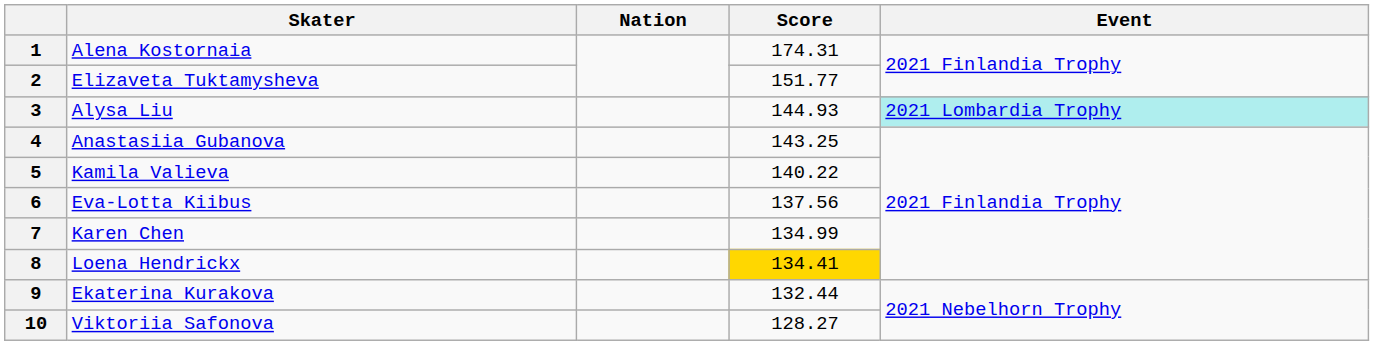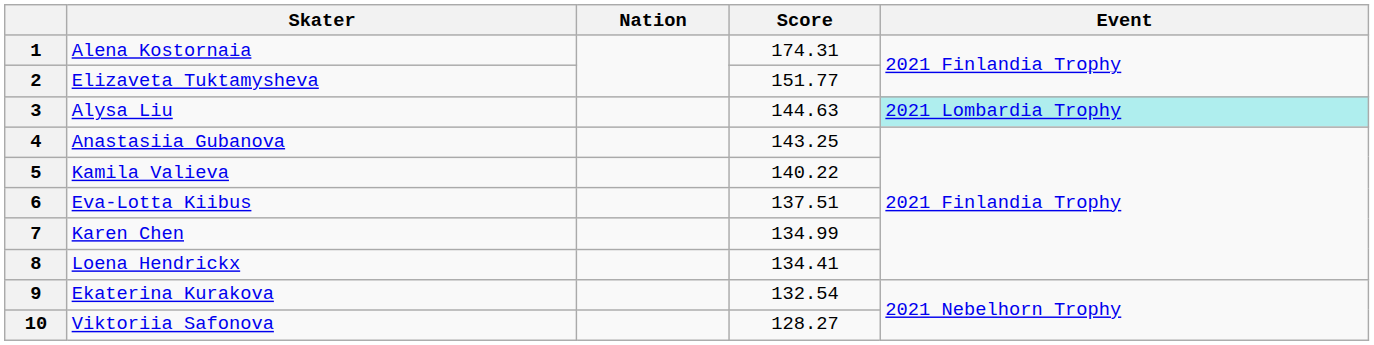 <table class="wikitable sortable" style="text-align:left; width:75%">
 <tr>
 <th scope="col"></th>
 <th scope="col">Skater</th>
 <th scope="col">Nation</th>
 <th scope="col">Score</th>
 <th scope="col">Event</th>
 </tr>
 <tr>
 <th scope="row">1</th>
 <td><a href='#'>Alena Kostornaia</a></td>
 <td rowspan="2"></td>
 <td style="text-align:center;">174.31</td>
 <td rowspan="2"><a href='#'>2021 Finlandia Trophy</a></td>
 </tr>
 <tr>
 <th scope="row">2</th>
 <td><a href='#'>Elizaveta Tuktamysheva</a></td>
 <td style="text-align:center;">151.77</td>
 </tr>
 <tr>
 <th scope="row">3</th>
 <td><a href='#'>Alysa Liu</a></td>
 <td></td>
-<td style="text-align:center;">144.93</td>
+<td style="text-align:center;">144.63</td>
 <td style="background: paleturquoise;"><a href='#'>2021 Lombardia Trophy</a></td>
 </tr>
 <tr>
 <th scope="row">4</th>
 <td><a href='#'>Anastasiia Gubanova</a></td>
 <td></td>
 <td style="text-align:center;">143.25</td>
 <td rowspan="5"><a href='#'>2021 Finlandia Trophy</a></td>
 </tr>
 <tr>
 <th scope="row">5</th>
 <td><a href='#'>Kamila Valieva</a></td>
 <td></td>
 <td style="text-align:center;">140.22</td>
 </tr>
 <tr>
 <th scope="row">6</th>
 <td><a href='#'>Eva-Lotta Kiibus</a></td>
 <td></td>
-<td style="text-align:center;">137.56</td>
+<td style="text-align:center;">137.51</td>
 </tr>
 <tr>
 <th scope="row">7</th>
 <td><a href='#'>Karen Chen</a></td>
 <td></td>
 <td style="text-align:center;">134.99</td>
 </tr>
 <tr>
 <th scope="row">8</th>
 <td><a href='#'>Loena Hendrickx</a></td>
 <td></td>
-<td style="background: gold; text-align:center;">134.41</td>
+<td style="text-align:center;">134.41</td>
 </tr>
 <tr>
 <th scope="row">9</th>
 <td><a href='#'>Ekaterina Kurakova</a></td>
 <td></td>
-<td style="text-align:center;">132.44</td>
+<td style="text-align:center;">132.54</td>
 <td rowspan="2"><a href='#'>2021 Nebelhorn Trophy</a></td>
 </tr>
 <tr>
 <th scope="row">10</th>
 <td><a href='#'>Viktoriia Safonova</a></td>
 <td></td>
 <td style="text-align:center;">128.27</td>
 </tr>
 </table>
